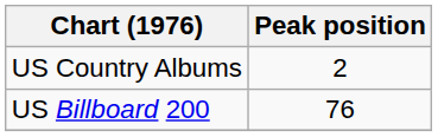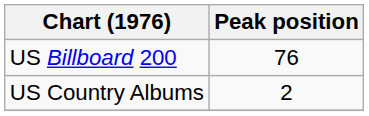 <table class="wikitable sortable" border="1">
 <tr>
 <th scope="col">Chart (1976)</th>
 <th scope="col">Peak position</th>
 </tr>
 <tr>
+<td>US <em><a href='#'>Billboard</a></em> <a href='#'>200</a></td>
+<td style="text-align:center;">76</td>
+</tr>
+<tr>
 <td>US Country Albums</td>
 <td style="text-align:center;">2</td>
 </tr>
 <tr>
-<td>US <em><a href='#'>Billboard</a></em> <a href='#'>200</a></td>
-<td style="text-align:center;">76</td>
-</tr>
-<tr>
 </tr>
 </table>
